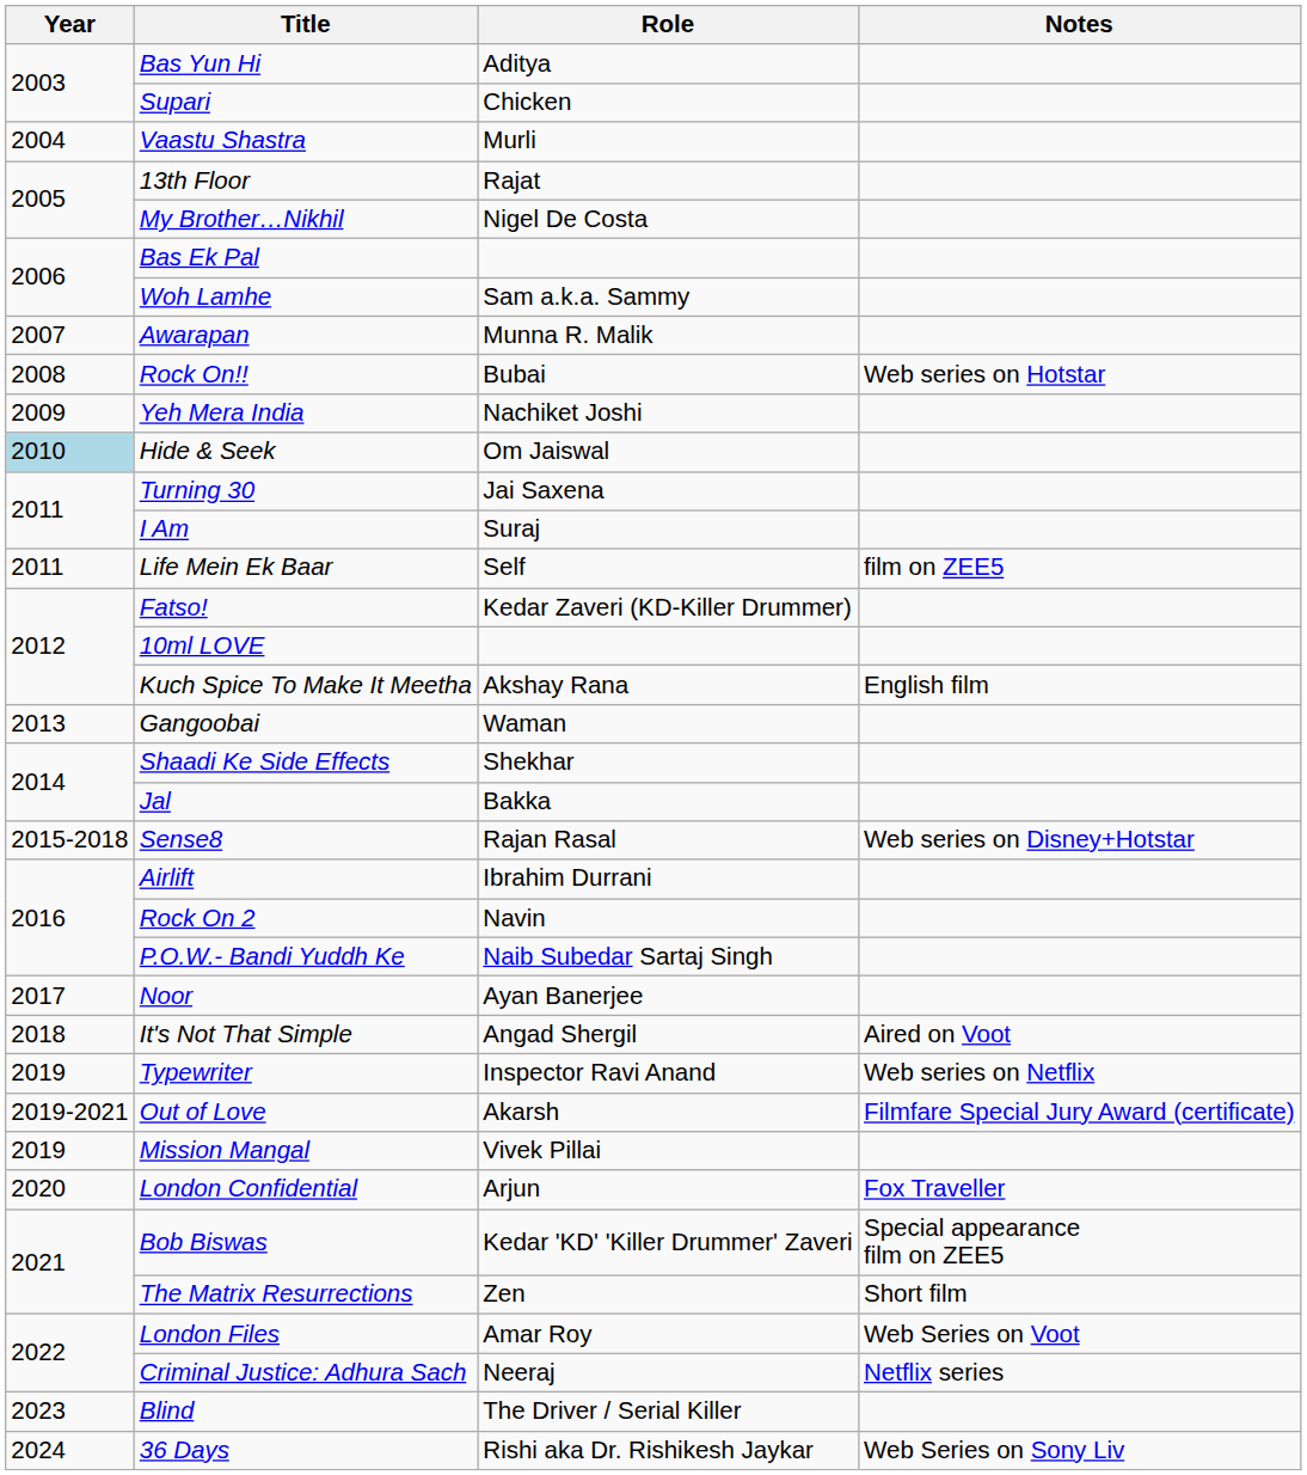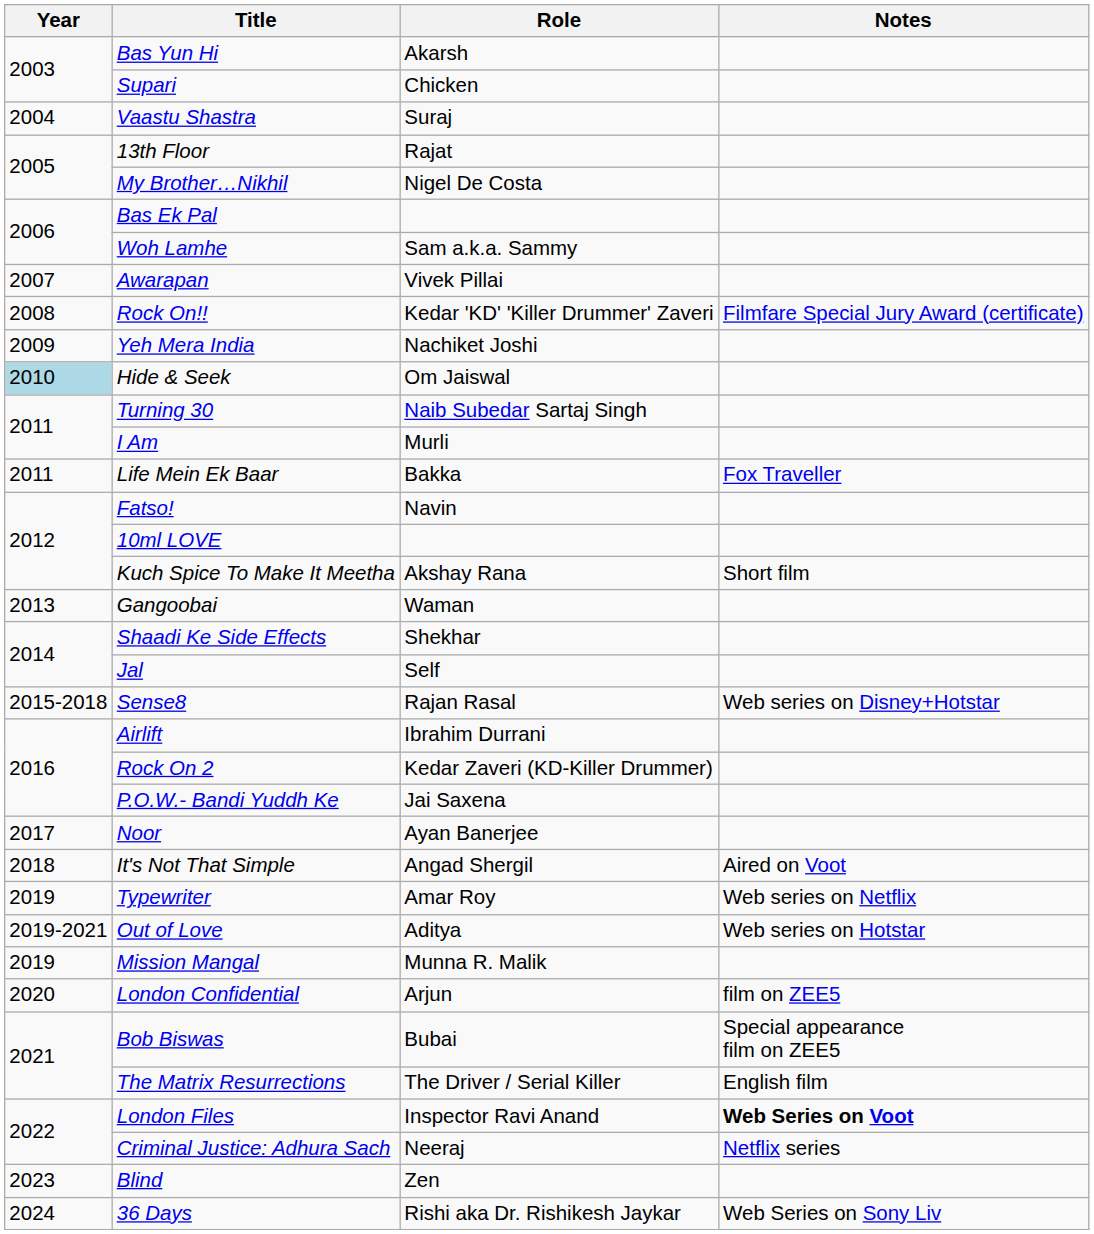 <table class="wikitable sortable">
 <tr>
 <th>Year</th>
 <th>Title</th>
 <th>Role</th>
 <th>Notes</th>
 </tr>
 <tr>
 <td rowspan="2">2003</td>
 <td><em><a href='#'>Bas Yun Hi</a></em></td>
-<td>Aditya</td>
+<td>Akarsh</td>
 <td></td>
 </tr>
 <tr>
 <td><em><a href='#'>Supari</a></em></td>
 <td>Chicken</td>
 <td></td>
 </tr>
 <tr>
 <td>2004</td>
 <td><em><a href='#'>Vaastu Shastra</a></em></td>
-<td>Murli</td>
+<td>Suraj</td>
 <td></td>
 </tr>
 <tr>
 <td rowspan="2">2005</td>
 <td><em>13th Floor</em></td>
 <td>Rajat</td>
 <td></td>
 </tr>
 <tr>
 <td><em><a href='#'>My Brother…Nikhil</a></em></td>
 <td>Nigel De Costa</td>
 <td></td>
 </tr>
 <tr>
 <td rowspan="2">2006</td>
 <td><em><a href='#'>Bas Ek Pal</a></em></td>
 <td></td>
 <td></td>
 </tr>
 <tr>
 <td><em><a href='#'>Woh Lamhe</a></em></td>
 <td>Sam a.k.a. Sammy</td>
 <td></td>
 </tr>
 <tr>
 <td>2007</td>
 <td><em><a href='#'>Awarapan</a></em></td>
-<td>Munna R. Malik</td>
+<td>Vivek Pillai</td>
 <td></td>
 </tr>
 <tr>
 <td>2008</td>
 <td><em><a href='#'>Rock On!!</a></em></td>
-<td>Bubai</td>
-<td>Web series on <a href='#'>Hotstar</a></td>
+<td>Kedar 'KD' 'Killer Drummer' Zaveri</td>
+<td><a href='#'>Filmfare Special Jury Award (certificate)</a></td>
 </tr>
 <tr>
 <td>2009</td>
 <td><em><a href='#'>Yeh Mera India</a></em></td>
 <td>Nachiket Joshi</td>
 <td></td>
 </tr>
 <tr>
 <td style="background: lightblue;">2010</td>
 <td><em>Hide & Seek</em></td>
 <td>Om Jaiswal</td>
 <td></td>
 </tr>
 <tr>
 <td rowspan="2">2011</td>
 <td><em><a href='#'>Turning 30</a></em></td>
-<td>Jai Saxena</td>
+<td><a href='#'>Naib Subedar</a> Sartaj Singh</td>
 <td></td>
 </tr>
 <tr>
 <td><em><a href='#'>I Am</a></em></td>
-<td>Suraj</td>
+<td>Murli</td>
 <td></td>
 </tr>
 <tr>
 <td>2011</td>
 <td><em>Life Mein Ek Baar</em></td>
-<td>Self</td>
-<td>film on <a href='#'>ZEE5</a></td>
+<td>Bakka</td>
+<td><a href='#'>Fox Traveller</a></td>
 </tr>
 <tr>
 <td rowspan="3">2012</td>
 <td><em><a href='#'>Fatso!</a></em></td>
-<td>Kedar Zaveri (KD-Killer Drummer)</td>
+<td>Navin</td>
 <td></td>
 </tr>
 <tr>
 <td><em><a href='#'>10ml LOVE</a></em></td>
 <td></td>
 <td></td>
 </tr>
 <tr>
 <td><em>Kuch Spice To Make It Meetha</em></td>
 <td>Akshay Rana</td>
-<td>English film</td>
+<td>Short film</td>
 </tr>
 <tr>
 <td>2013</td>
 <td><em>Gangoobai</em></td>
 <td>Waman</td>
 <td></td>
 </tr>
 <tr>
 <td rowspan="2">2014</td>
 <td><em><a href='#'>Shaadi Ke Side Effects</a></em></td>
 <td>Shekhar</td>
 <td></td>
 </tr>
 <tr>
 <td><em><a href='#'>Jal</a></em></td>
-<td>Bakka</td>
+<td>Self</td>
 <td></td>
 </tr>
 <tr>
 <td>2015-2018</td>
 <td><em><a href='#'>Sense8</a></em></td>
 <td>Rajan Rasal</td>
 <td>Web series on <a href='#'>Disney+Hotstar</a></td>
 </tr>
 <tr>
 <td rowspan="3">2016</td>
 <td><em><a href='#'>Airlift</a></em></td>
 <td>Ibrahim Durrani</td>
 <td></td>
 </tr>
 <tr>
 <td><em><a href='#'>Rock On 2</a></em></td>
-<td>Navin</td>
+<td>Kedar Zaveri (KD-Killer Drummer)</td>
 <td></td>
 </tr>
 <tr>
 <td><em><a href='#'>P.O.W.- Bandi Yuddh Ke</a></em></td>
-<td><a href='#'>Naib Subedar</a> Sartaj Singh</td>
+<td>Jai Saxena</td>
 <td></td>
 </tr>
 <tr>
 <td>2017</td>
 <td><em><a href='#'>Noor</a></em></td>
 <td>Ayan Banerjee</td>
 <td></td>
 </tr>
 <tr>
 <td>2018</td>
 <td><em>It's Not That Simple</em></td>
 <td>Angad Shergil</td>
 <td>Aired on <a href='#'>Voot</a></td>
 </tr>
 <tr>
 <td>2019</td>
 <td><em><a href='#'>Typewriter</a></em></td>
-<td>Inspector Ravi Anand</td>
+<td>Amar Roy</td>
 <td>Web series on <a href='#'>Netflix</a></td>
 </tr>
 <tr>
 <td>2019-2021</td>
 <td><em><a href='#'>Out of Love</a></em></td>
-<td>Akarsh</td>
-<td><a href='#'>Filmfare Special Jury Award (certificate)</a></td>
+<td>Aditya</td>
+<td>Web series on <a href='#'>Hotstar</a></td>
 </tr>
 <tr>
 <td>2019</td>
 <td><em><a href='#'>Mission Mangal</a></em></td>
-<td>Vivek Pillai</td>
+<td>Munna R. Malik</td>
 <td></td>
 </tr>
 <tr>
 <td>2020</td>
 <td><em><a href='#'>London Confidential</a></em></td>
 <td>Arjun</td>
-<td><a href='#'>Fox Traveller</a></td>
+<td>film on <a href='#'>ZEE5</a></td>
 </tr>
 <tr>
 <td rowspan="2">2021</td>
 <td><em><a href='#'>Bob Biswas</a></em></td>
-<td>Kedar 'KD' 'Killer Drummer' Zaveri</td>
+<td>Bubai</td>
 <td>Special appearance<br>film on ZEE5</td>
 </tr>
 <tr>
 <td><em><a href='#'>The Matrix Resurrections</a></em></td>
-<td>Zen</td>
-<td>Short film</td>
+<td>The Driver / Serial Killer</td>
+<td>English film</td>
 </tr>
 <tr>
 <td rowspan="2">2022</td>
 <td><em><a href='#'>London Files</a></em></td>
-<td>Amar Roy</td>
-<td>Web Series on <a href='#'>Voot</a></td>
+<td>Inspector Ravi Anand</td>
+<td><strong>Web Series on <a href='#'>Voot</a></strong></td>
 </tr>
 <tr>
 <td><em><a href='#'>Criminal Justice: Adhura Sach</a></em></td>
 <td>Neeraj</td>
 <td><a href='#'>Netflix</a> series</td>
 </tr>
 <tr>
 <td>2023</td>
 <td><em><a href='#'>Blind</a></em></td>
-<td>The Driver / Serial Killer</td>
+<td>Zen</td>
 <td></td>
 </tr>
 <tr>
 <td rowspan="2">2024</td>
 <td><em><a href='#'>36 Days</a></em></td>
 <td>Rishi aka Dr. Rishikesh Jaykar</td>
 <td>Web Series on <a href='#'>Sony Liv</a></td>
 </tr>
 </table>
